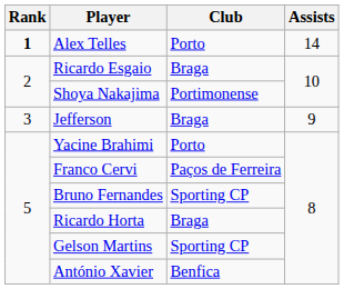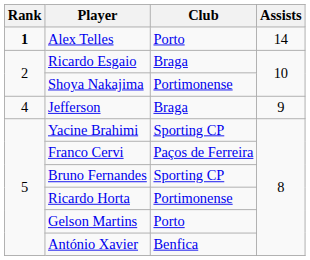 <table class="wikitable" style="text-align:center;">
 <tr>
 <th>Rank</th>
 <th>Player</th>
 <th>Club</th>
 <th>Assists</th>
 </tr>
 <tr>
 <td><strong>1</strong></td>
 <td align=left> <a href='#'>Alex Telles</a></td>
 <td align=left><a href='#'>Porto</a></td>
 <td>14</td>
 </tr>
 <tr>
 <td rowspan=2>2</td>
 <td align=left> <a href='#'>Ricardo Esgaio</a></td>
 <td align=left><a href='#'>Braga</a></td>
 <td rowspan=2>10</td>
 </tr>
 <tr>
 <td align=left> <a href='#'>Shoya Nakajima</a></td>
 <td align=left><a href='#'>Portimonense</a></td>
 </tr>
 <tr>
-<td>3</td>
+<td>4</td>
 <td align=left> <a href='#'>Jefferson</a></td>
 <td align=left><a href='#'>Braga</a></td>
 <td>9</td>
 </tr>
 <tr>
 <td rowspan=6>5</td>
 <td align=left> <a href='#'>Yacine Brahimi</a></td>
-<td align=left><a href='#'>Porto</a></td>
+<td align=left><a href='#'>Sporting CP</a></td>
 <td rowspan=6>8</td>
 </tr>
 <tr>
 <td align=left> <a href='#'>Franco Cervi</a></td>
 <td align=left><a href='#'>Paços de Ferreira</a></td>
 </tr>
 <tr>
 <td align=left> <a href='#'>Bruno Fernandes</a></td>
 <td align=left><a href='#'>Sporting CP</a></td>
 </tr>
 <tr>
 <td align=left> <a href='#'>Ricardo Horta</a></td>
-<td align=left><a href='#'>Braga</a></td>
+<td align=left><a href='#'>Portimonense</a></td>
 </tr>
 <tr>
 <td align=left> <a href='#'>Gelson Martins</a></td>
-<td align=left><a href='#'>Sporting CP</a></td>
+<td align=left><a href='#'>Porto</a></td>
 </tr>
 <tr>
 <td align=left> <a href='#'>António Xavier</a></td>
 <td align=left><a href='#'>Benfica</a></td>
 </tr>
 </table>
